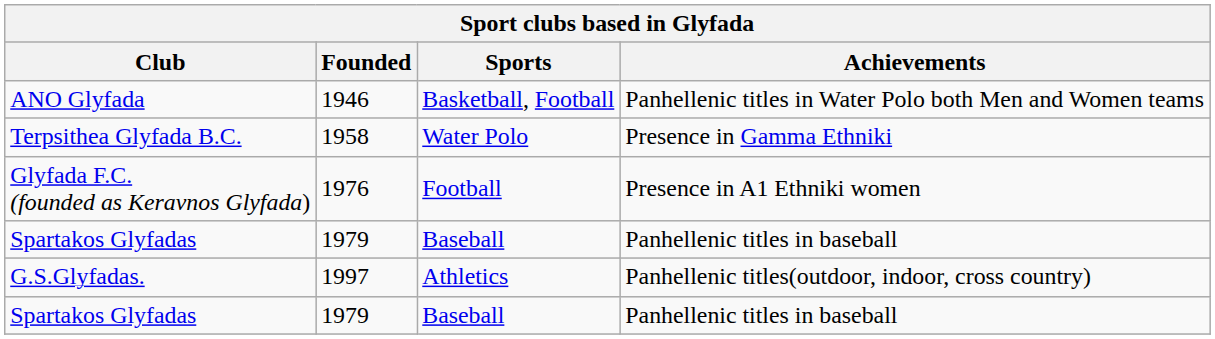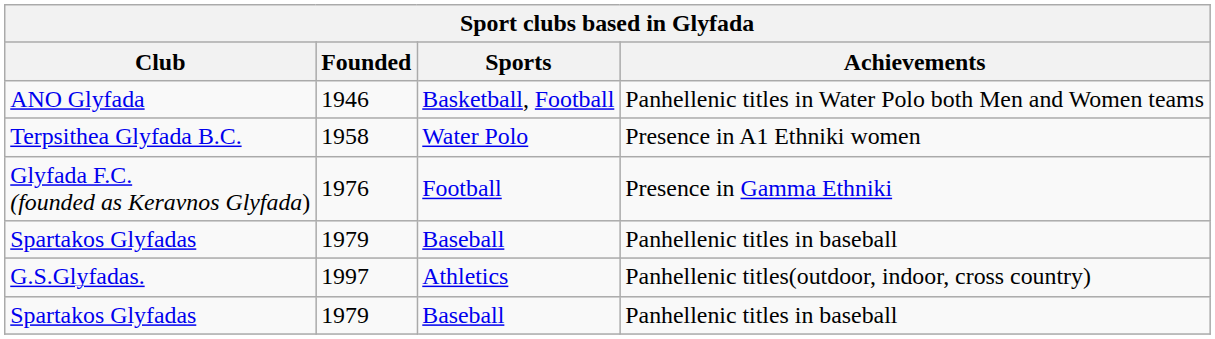 <table class="wikitable">
 <tr>
 <th colspan="4">Sport clubs based in Glyfada</th>
 </tr>
 <tr>
 <th>Club</th>
 <th>Founded</th>
 <th>Sports</th>
 <th>Achievements</th>
 </tr>
 <tr>
 <td><a href='#'>ANO Glyfada</a></td>
 <td>1946</td>
 <td><a href='#'>Basketball</a>, <a href='#'>Football</a></td>
 <td>Panhellenic titles in Water Polo both Men and Women teams</td>
 </tr>
 <tr>
 <td><a href='#'>Terpsithea Glyfada B.C.</a></td>
 <td>1958</td>
 <td><a href='#'>Water Polo</a></td>
-<td>Presence in <a href='#'>Gamma Ethniki</a></td>
+<td>Presence in A1 Ethniki women</td>
 </tr>
 <tr>
 <td><a href='#'>Glyfada F.C.</a><br><em>(founded as Keravnos Glyfada</em>)</td>
 <td>1976</td>
 <td><a href='#'>Football</a></td>
-<td>Presence in A1 Ethniki women</td>
+<td>Presence in <a href='#'>Gamma Ethniki</a></td>
 </tr>
 <tr>
 <td><a href='#'>Spartakos Glyfadas</a></td>
 <td>1979</td>
 <td><a href='#'>Baseball</a></td>
 <td>Panhellenic titles in baseball</td>
 </tr>
 <tr>
 <td><a href='#'>G.S.Glyfadas.</a></td>
 <td>1997</td>
 <td><a href='#'>Athletics</a></td>
 <td>Panhellenic titles(outdoor, indoor, cross country)</td>
 </tr>
 <tr>
 <td><a href='#'>Spartakos Glyfadas</a></td>
 <td>1979</td>
 <td><a href='#'>Baseball</a></td>
 <td>Panhellenic titles in baseball</td>
 </tr>
 </table>
